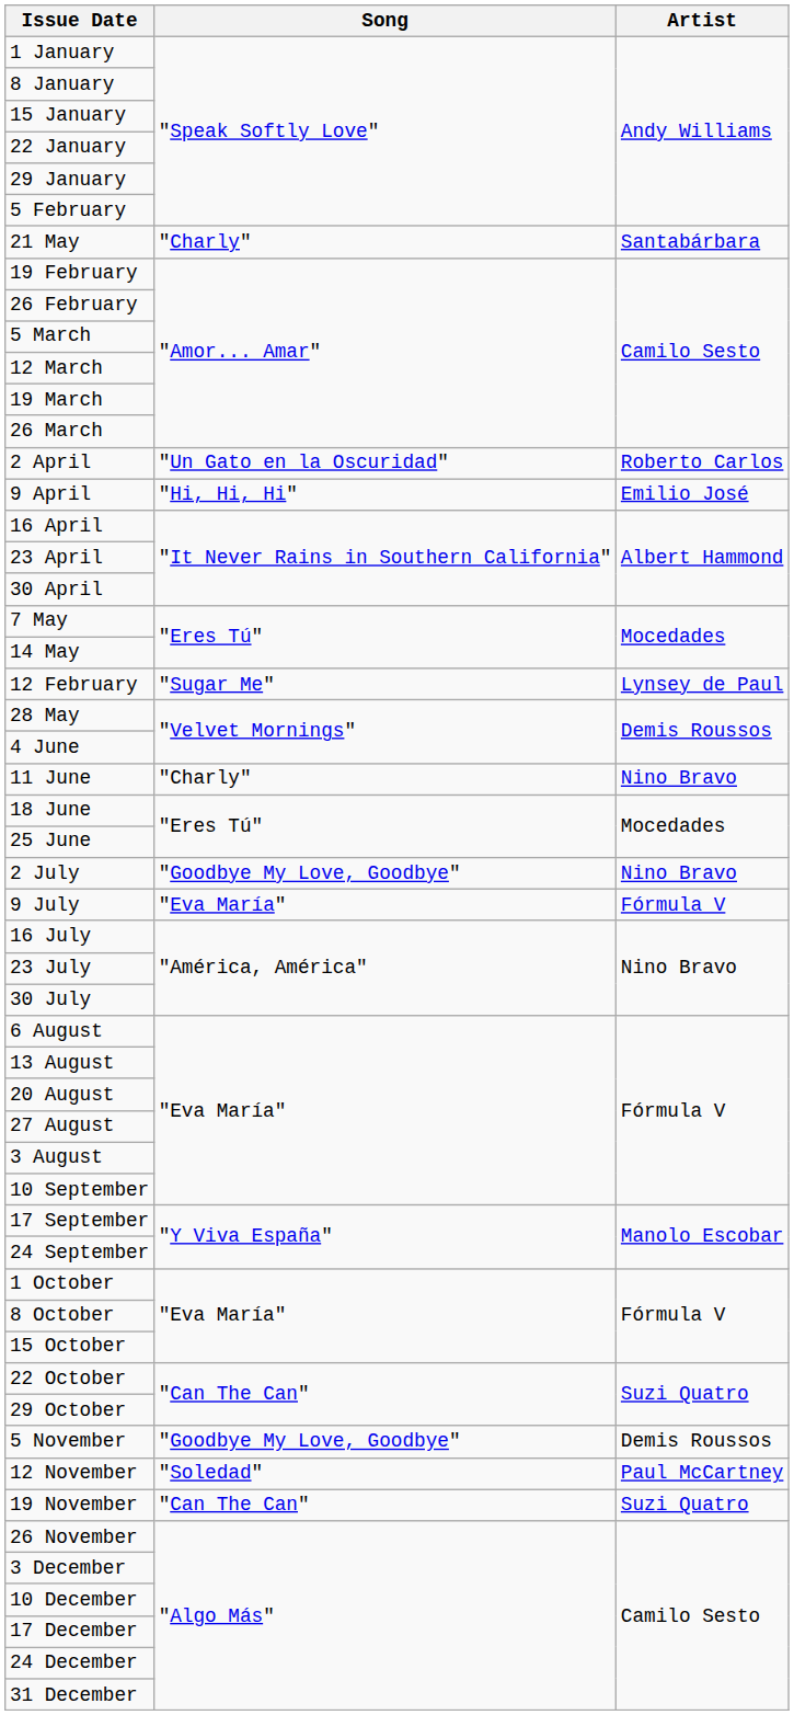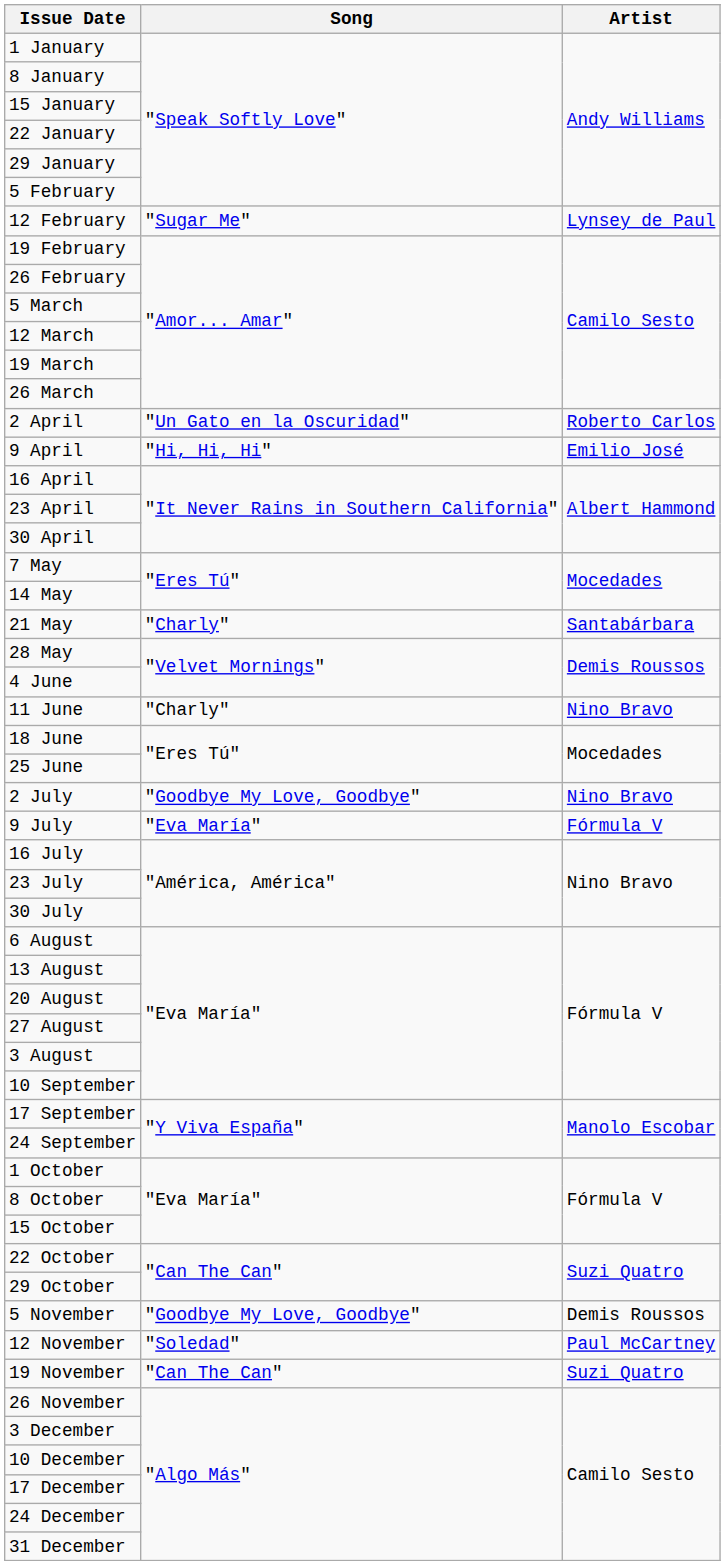 <table class="wikitable">
 <tr>
 <th>Issue Date</th>
 <th>Song</th>
 <th>Artist</th>
 </tr>
 <tr>
 <td>1 January</td>
 <td rowspan=6>"<a href='#'>Speak Softly Love</a>"</td>
 <td rowspan=6><a href='#'>Andy Williams</a></td>
 </tr>
 <tr>
 <td>8 January</td>
 </tr>
 <tr>
 <td>15 January</td>
 </tr>
 <tr>
 <td>22 January</td>
 </tr>
 <tr>
 <td>29 January</td>
 </tr>
 <tr>
 <td>5 February</td>
 </tr>
 <tr>
-<td>21 May</td>
-<td rowspan=1>"<a href='#'>Charly</a>"</td>
-<td rowspan=1><a href='#'>Santabárbara</a></td>
+<td>12 February</td>
+<td rowspan=1>"<a href='#'>Sugar Me</a>"</td>
+<td rowspan=1><a href='#'>Lynsey de Paul</a></td>
 </tr>
 <tr>
 <td>19 February</td>
 <td rowspan=6>"<a href='#'>Amor... Amar</a>"</td>
 <td rowspan=6><a href='#'>Camilo Sesto</a></td>
 </tr>
 <tr>
 <td>26 February</td>
 </tr>
 <tr>
 <td>5 March</td>
 </tr>
 <tr>
 <td>12 March</td>
 </tr>
 <tr>
 <td>19 March</td>
 </tr>
 <tr>
 <td>26 March</td>
 </tr>
 <tr>
 <td>2 April</td>
 <td rowspan=1>"<a href='#'>Un Gato en la Oscuridad</a>"</td>
 <td rowspan=1><a href='#'>Roberto Carlos</a></td>
 </tr>
 <tr>
 <td>9 April</td>
 <td rowspan=1>"<a href='#'>Hi, Hi, Hi</a>"</td>
 <td rowspan=1><a href='#'>Emilio José</a></td>
 </tr>
 <tr>
 <td>16 April</td>
 <td rowspan=3>"<a href='#'>It Never Rains in Southern California</a>"</td>
 <td rowspan=3><a href='#'>Albert Hammond</a></td>
 </tr>
 <tr>
 <td>23 April</td>
 </tr>
 <tr>
 <td>30 April</td>
 </tr>
 <tr>
 <td>7 May</td>
 <td rowspan=2>"<a href='#'>Eres Tú</a>"</td>
 <td rowspan=2><a href='#'>Mocedades</a></td>
 </tr>
 <tr>
 <td>14 May</td>
 </tr>
 <tr>
-<td>12 February</td>
-<td rowspan=1>"<a href='#'>Sugar Me</a>"</td>
-<td rowspan=1><a href='#'>Lynsey de Paul</a></td>
+<td>21 May</td>
+<td rowspan=1>"<a href='#'>Charly</a>"</td>
+<td rowspan=1><a href='#'>Santabárbara</a></td>
 </tr>
 <tr>
 <td>28 May</td>
 <td rowspan=2>"<a href='#'>Velvet Mornings</a>"</td>
 <td rowspan=2><a href='#'>Demis Roussos</a></td>
 </tr>
 <tr>
 <td>4 June</td>
 </tr>
 <tr>
 <td>11 June</td>
 <td>"Charly"</td>
 <td rowspan=1><a href='#'>Nino Bravo</a></td>
 </tr>
 <tr>
 <td>18 June</td>
 <td rowspan=2>"Eres Tú"</td>
 <td rowspan=2>Mocedades</td>
 </tr>
 <tr>
 <td>25 June</td>
 </tr>
 <tr>
 <td>2 July</td>
 <td>"<a href='#'>Goodbye My Love, Goodbye</a>"</td>
 <td rowspan=1><a href='#'>Nino Bravo</a></td>
 </tr>
 <tr>
 <td>9 July</td>
 <td rowspan=1>"<a href='#'>Eva María</a>"</td>
 <td rowspan=1><a href='#'>Fórmula V</a></td>
 </tr>
 <tr>
 <td>16 July</td>
 <td rowspan=3>"América, América"</td>
 <td rowspan=3>Nino Bravo</td>
 </tr>
 <tr>
 <td>23 July</td>
 </tr>
 <tr>
 <td>30 July</td>
 </tr>
 <tr>
 <td>6 August</td>
 <td rowspan=6>"Eva María"</td>
 <td rowspan=6>Fórmula V</td>
 </tr>
 <tr>
 <td>13 August</td>
 </tr>
 <tr>
 <td>20 August</td>
 </tr>
 <tr>
 <td>27 August</td>
 </tr>
 <tr>
 <td>3 August</td>
 </tr>
 <tr>
 <td>10 September</td>
 </tr>
 <tr>
 <td>17 September</td>
 <td rowspan=2>"<a href='#'>Y Viva España</a>"</td>
 <td rowspan=2><a href='#'>Manolo Escobar</a></td>
 </tr>
 <tr>
 <td>24 September</td>
 </tr>
 <tr>
 <td>1 October</td>
 <td rowspan=3>"Eva María"</td>
 <td rowspan=3>Fórmula V</td>
 </tr>
 <tr>
 <td>8 October</td>
 </tr>
 <tr>
 <td>15 October</td>
 </tr>
 <tr>
 <td>22 October</td>
 <td rowspan=2>"<a href='#'>Can The Can</a>"</td>
 <td rowspan=2><a href='#'>Suzi Quatro</a></td>
 </tr>
 <tr>
 <td>29 October</td>
 </tr>
 <tr>
 <td>5 November</td>
 <td>"<a href='#'>Goodbye My Love, Goodbye</a>"</td>
 <td>Demis Roussos</td>
 </tr>
 <tr>
 <td>12 November</td>
 <td rowspan=1>"<a href='#'>Soledad</a>"</td>
 <td rowspan=1><a href='#'>Paul McCartney</a></td>
 </tr>
 <tr>
 <td>19 November</td>
 <td rowspan=1>"<a href='#'>Can The Can</a>"</td>
 <td rowspan=1><a href='#'>Suzi Quatro</a></td>
 </tr>
 <tr>
 <td>26 November</td>
 <td rowspan=6>"<a href='#'>Algo Más</a>"</td>
 <td rowspan=6>Camilo Sesto</td>
 </tr>
 <tr>
 <td>3 December</td>
 </tr>
 <tr>
 <td>10 December</td>
 </tr>
 <tr>
 <td>17 December</td>
 </tr>
 <tr>
 <td>24 December</td>
 </tr>
 <tr>
 <td>31 December</td>
 </tr>
 </table>
